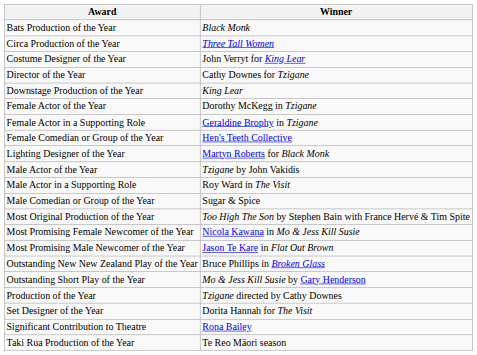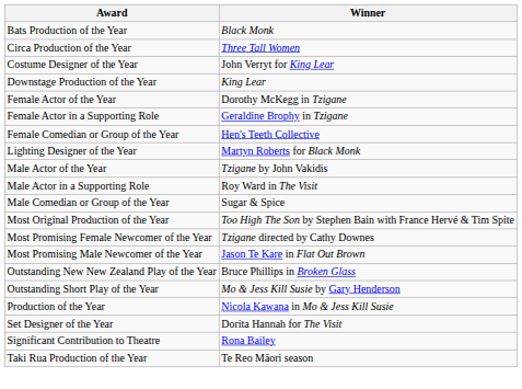 <table class="wikitable sortable">
 <tr>
 <th>Award</th>
 <th>Winner</th>
 </tr>
 <tr>
 <td>Bats Production of the Year</td>
 <td><em>Black Monk</em></td>
 </tr>
 <tr>
 <td>Circa Production of the Year</td>
 <td><em><a href='#'>Three Tall Women</a></em></td>
 </tr>
 <tr>
 <td>Costume Designer of the Year</td>
 <td>John Verryt for <em><a href='#'>King Lear</a></em></td>
-</tr>
-<tr>
-<td>Director of the Year</td>
-<td>Cathy Downes for <em>Tzigane</em></td>
 </tr>
 <tr>
 <td>Downstage Production of the Year</td>
 <td><em>King Lear</em></td>
 </tr>
 <tr>
 <td>Female Actor of the Year</td>
 <td>Dorothy McKegg in <em>Tzigane</em></td>
 </tr>
 <tr>
 <td>Female Actor in a Supporting Role</td>
 <td><a href='#'>Geraldine Brophy</a> in <em>Tzigane</em></td>
 </tr>
 <tr>
 <td>Female Comedian or Group of the Year</td>
 <td><a href='#'>Hen's Teeth Collective</a></td>
 </tr>
 <tr>
 <td>Lighting Designer of the Year</td>
 <td><a href='#'>Martyn Roberts</a> for <em>Black Monk</em></td>
 </tr>
 <tr>
 <td>Male Actor of the Year</td>
 <td><em>Tzigane</em> by John Vakidis</td>
 </tr>
 <tr>
 <td>Male Actor in a Supporting Role</td>
 <td>Roy Ward in <em>The Visit</em></td>
 </tr>
 <tr>
 <td>Male Comedian or Group of the Year</td>
 <td>Sugar & Spice</td>
 </tr>
 <tr>
 <td>Most Original Production of the Year</td>
 <td><em>Too High The Son</em> by Stephen Bain with France Hervé & Tim Spite</td>
 </tr>
 <tr>
 <td>Most Promising Female Newcomer of the Year</td>
-<td><a href='#'>Nicola Kawana</a> in <em>Mo & Jess Kill Susie</em></td>
+<td><em>Tzigane</em> directed by Cathy Downes</td>
 </tr>
 <tr>
 <td>Most Promising Male Newcomer of the Year</td>
 <td><a href='#'>Jason Te Kare</a> in <em>Flat Out Brown</em></td>
 </tr>
 <tr>
 <td>Outstanding New New Zealand Play of the Year</td>
 <td>Bruce Phillips in <em><a href='#'>Broken Glass</a></em></td>
 </tr>
 <tr>
 <td>Outstanding Short Play of the Year</td>
 <td><em>Mo & Jess Kill Susie</em> by <a href='#'>Gary Henderson</a></td>
 </tr>
 <tr>
 <td>Production of the Year</td>
-<td><em>Tzigane</em> directed by Cathy Downes</td>
+<td><a href='#'>Nicola Kawana</a> in <em>Mo & Jess Kill Susie</em></td>
 </tr>
 <tr>
 <td>Set Designer of the Year</td>
 <td>Dorita Hannah for <em>The Visit</em></td>
 </tr>
 <tr>
 <td>Significant Contribution to Theatre</td>
 <td><a href='#'>Rona Bailey</a></td>
 </tr>
 <tr>
 <td>Taki Rua Production of the Year</td>
 <td>Te Reo Māori season</td>
 </tr>
 </table>
